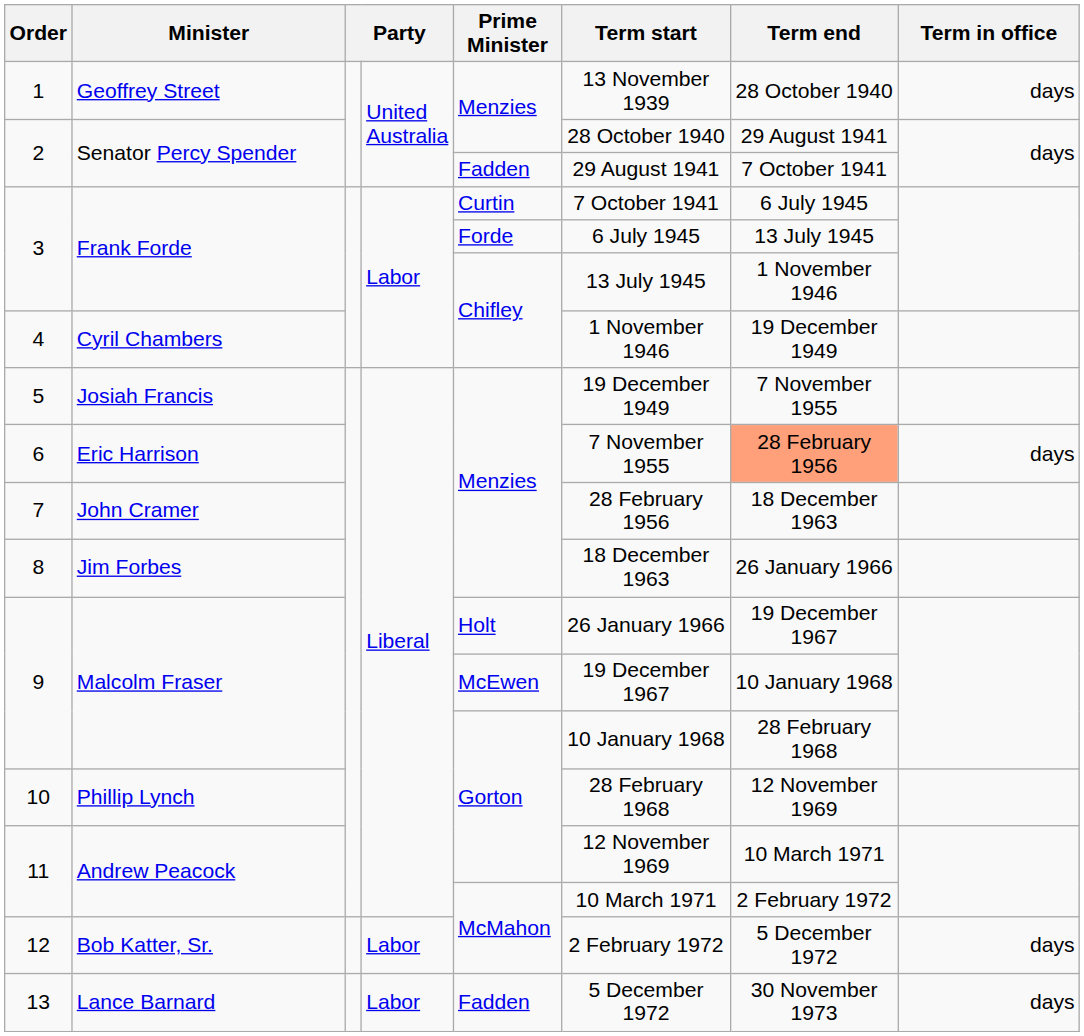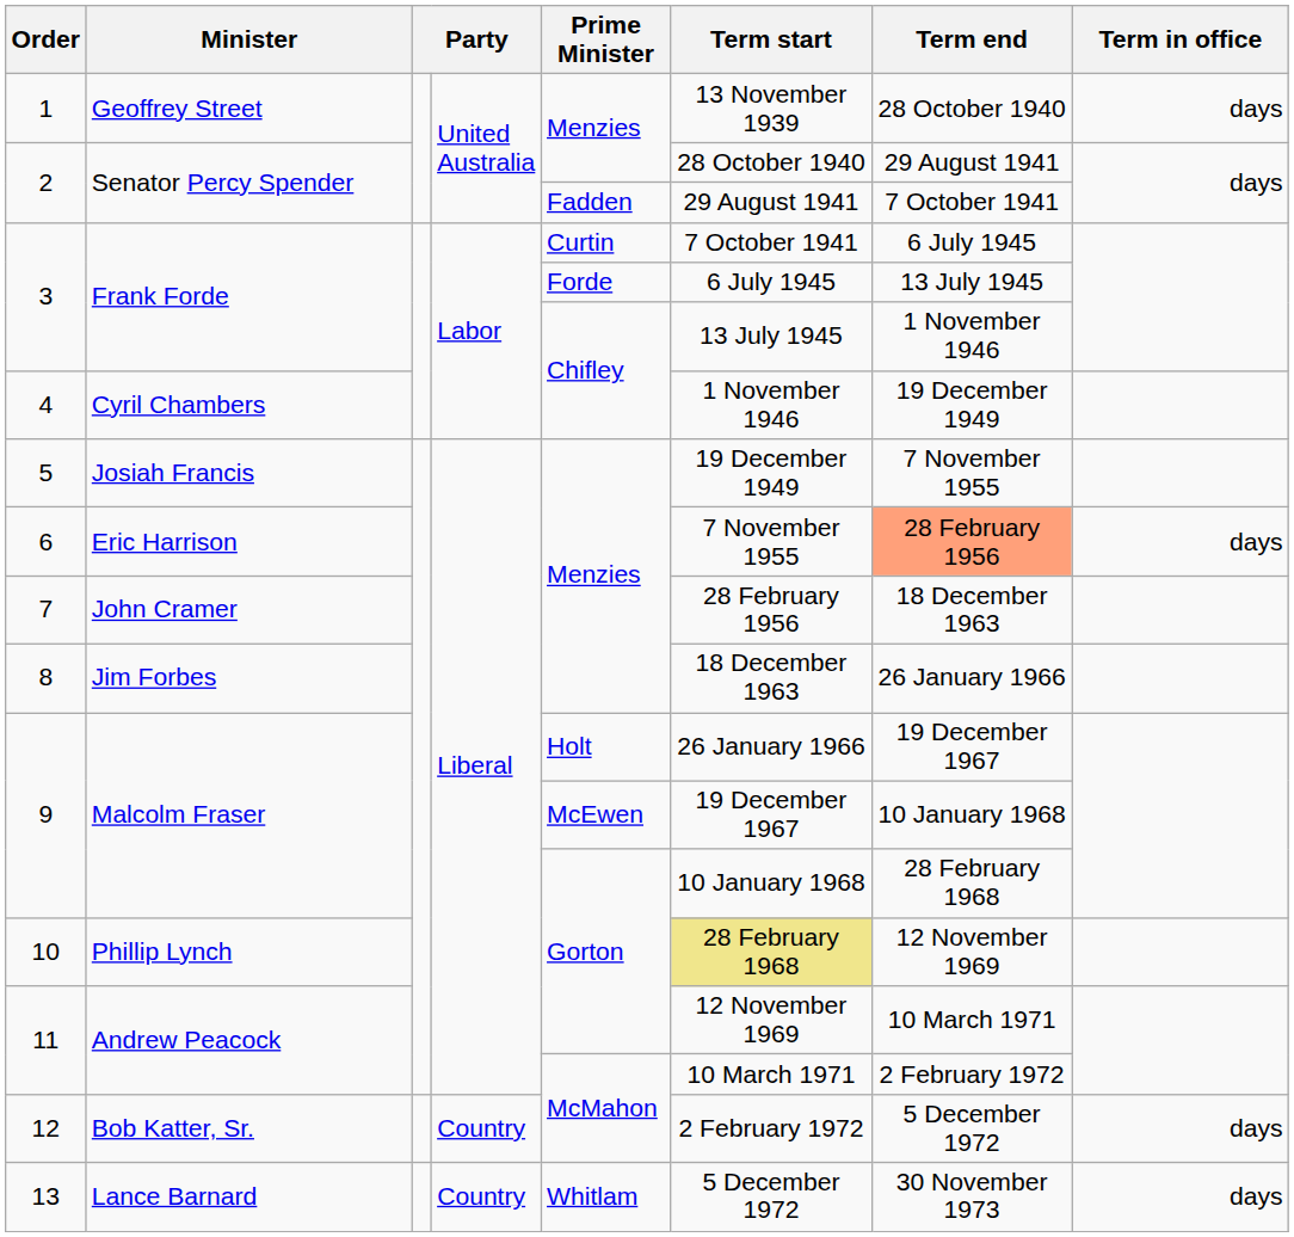 <table class="wikitable">
 <tr>
 <th width=5>Order</th>
 <th width=200>Minister</th>
 <th width=70 colspan=2>Party</th>
 <th width=75>Prime Minister</th>
 <th width=120>Term start</th>
 <th width=120>Term end</th>
 <th width=130>Term in office</th>
 </tr>
 <tr>
 <td align=center>1</td>
 <td><a href='#'>Geoffrey Street</a> </td>
 <td rowspan=3 > </td>
 <td rowspan=3><a href='#'>United<br>Australia</a></td>
 <td rowspan=2><a href='#'>Menzies</a></td>
 <td align=center>13 November 1939</td>
 <td align=center>28 October 1940</td>
 <td align=right> days</td>
 </tr>
 <tr>
 <td rowspan=2 align=center>2</td>
 <td rowspan=2>Senator <a href='#'>Percy Spender</a></td>
 <td align=center>28 October 1940</td>
 <td align=center>29 August 1941</td>
 <td rowspan=2 align=right> days</td>
 </tr>
 <tr>
 <td><a href='#'>Fadden</a></td>
 <td align=center>29 August 1941</td>
 <td align=center>7 October 1941</td>
 </tr>
 <tr>
 <td rowspan=3 align=center>3</td>
 <td rowspan=3><a href='#'>Frank Forde</a> </td>
 <td rowspan=4 ></td>
 <td rowspan=4><a href='#'>Labor</a></td>
 <td><a href='#'>Curtin</a></td>
 <td align=center>7 October 1941</td>
 <td align=center>6 July 1945</td>
 <td rowspan=3 align=right></td>
 </tr>
 <tr>
 <td><a href='#'>Forde</a></td>
 <td align=center>6 July 1945</td>
 <td align=center>13 July 1945</td>
 </tr>
 <tr>
 <td rowspan=2><a href='#'>Chifley</a></td>
 <td align=center>13 July 1945</td>
 <td align=center>1 November 1946</td>
 </tr>
 <tr>
 <td align=center>4</td>
 <td><a href='#'>Cyril Chambers</a> </td>
 <td align=center>1 November 1946</td>
 <td align=center>19 December 1949</td>
 <td align=right></td>
 </tr>
 <tr>
 <td align=center>5</td>
 <td><a href='#'>Josiah Francis</a> </td>
 <td rowspan=10 ></td>
 <td rowspan=10><a href='#'>Liberal</a></td>
 <td rowspan=4><a href='#'>Menzies</a></td>
 <td align=center>19 December 1949</td>
 <td align=center>7 November 1955</td>
 <td align=right></td>
 </tr>
 <tr>
 <td align=center>6</td>
 <td><a href='#'>Eric Harrison</a> </td>
 <td align=center>7 November 1955</td>
 <td align=center style="background: lightsalmon;">28 February 1956</td>
 <td align=right> days</td>
 </tr>
 <tr>
 <td align=center>7</td>
 <td><a href='#'>John Cramer</a> </td>
 <td align=center>28 February 1956</td>
 <td align=center>18 December 1963</td>
 <td align=right><strong></strong></td>
 </tr>
 <tr>
 <td align=center>8</td>
 <td><a href='#'>Jim Forbes</a> </td>
 <td align=center>18 December 1963</td>
 <td align=center>26 January 1966</td>
 <td align=right></td>
 </tr>
 <tr>
 <td rowspan=3 align=center>9</td>
 <td rowspan=3><a href='#'>Malcolm Fraser</a> </td>
 <td><a href='#'>Holt</a></td>
 <td align=center>26 January 1966</td>
 <td align=center>19 December 1967</td>
 <td rowspan=3 align=right></td>
 </tr>
 <tr>
 <td><a href='#'>McEwen</a></td>
 <td align=center>19 December 1967</td>
 <td align=center>10 January 1968</td>
 </tr>
 <tr>
 <td rowspan=3><a href='#'>Gorton</a></td>
 <td align=center>10 January 1968</td>
 <td align=center>28 February 1968</td>
 </tr>
 <tr>
 <td align=center>10</td>
 <td><a href='#'>Phillip Lynch</a> </td>
-<td align=center>28 February 1968</td>
+<td align=center style="background: khaki;">28 February 1968</td>
 <td align=center>12 November 1969</td>
 <td align=right></td>
 </tr>
 <tr>
 <td rowspan=2 align=center>11</td>
 <td rowspan=2><a href='#'>Andrew Peacock</a> </td>
 <td align=center>12 November 1969</td>
 <td align=center>10 March 1971</td>
 <td rowspan=2 align=right></td>
 </tr>
 <tr>
 <td rowspan=2><a href='#'>McMahon</a></td>
 <td align=center>10 March 1971</td>
 <td align=center>2 February 1972</td>
 </tr>
 <tr>
 <td align=center>12</td>
 <td><a href='#'>Bob Katter, Sr.</a> </td>
 <td></td>
-<td><a href='#'>Labor</a></td>
+<td><a href='#'>Country</a></td>
 <td align=center>2 February 1972</td>
 <td align=center>5 December 1972</td>
 <td align=right> days</td>
 </tr>
 <tr>
 <td align=center>13</td>
 <td><a href='#'>Lance Barnard</a> </td>
 <td></td>
-<td><a href='#'>Labor</a></td>
-<td><a href='#'>Fadden</a></td>
+<td><a href='#'>Country</a></td>
+<td><a href='#'>Whitlam</a></td>
 <td align=center>5 December 1972</td>
 <td align=center>30 November 1973</td>
 <td align=right> days</td>
 </tr>
 </table>
